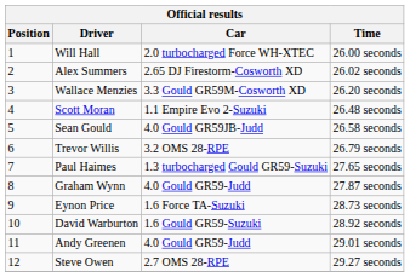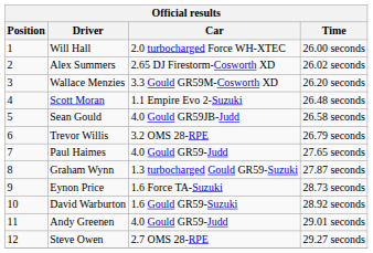 <table class="wikitable" style="font-size: 100%">
 <tr>
 <th colspan=4>Official results</th>
 </tr>
 <tr>
 <th>Position</th>
 <th>Driver</th>
 <th>Car</th>
 <th>Time</th>
 </tr>
 <tr>
 <td>1</td>
 <td>Will Hall</td>
 <td>2.0 <a href='#'>turbocharged</a> Force WH-XTEC</td>
 <td>26.00 seconds</td>
 </tr>
 <tr>
 <td>2</td>
 <td>Alex Summers</td>
 <td>2.65 DJ Firestorm-<a href='#'>Cosworth</a> XD</td>
 <td>26.02 seconds</td>
 </tr>
 <tr>
 <td>3</td>
 <td>Wallace Menzies</td>
 <td>3.3 <a href='#'>Gould</a> GR59M-<a href='#'>Cosworth</a> XD</td>
 <td>26.20 seconds</td>
 </tr>
 <tr>
 <td>4</td>
 <td><a href='#'>Scott Moran</a></td>
 <td>1.1 Empire Evo 2-<a href='#'>Suzuki</a></td>
 <td>26.48 seconds</td>
 </tr>
 <tr>
 <td>5</td>
 <td>Sean Gould</td>
 <td>4.0 <a href='#'>Gould</a> GR59JB-<a href='#'>Judd</a></td>
 <td>26.58 seconds</td>
 </tr>
 <tr>
 <td>6</td>
 <td>Trevor Willis</td>
 <td>3.2 OMS 28-<a href='#'>RPE</a></td>
 <td>26.79 seconds</td>
 </tr>
 <tr>
 <td>7</td>
 <td>Paul Haimes</td>
-<td>1.3 <a href='#'>turbocharged</a> <a href='#'>Gould</a> GR59-<a href='#'>Suzuki</a></td>
+<td>4.0 <a href='#'>Gould</a> GR59-<a href='#'>Judd</a></td>
 <td>27.65 seconds</td>
 </tr>
 <tr>
 <td>8</td>
 <td>Graham Wynn</td>
-<td>4.0 <a href='#'>Gould</a> GR59-<a href='#'>Judd</a></td>
+<td>1.3 <a href='#'>turbocharged</a> <a href='#'>Gould</a> GR59-<a href='#'>Suzuki</a></td>
 <td>27.87 seconds</td>
 </tr>
 <tr>
 <td>9</td>
 <td>Eynon Price</td>
 <td>1.6 Force TA-<a href='#'>Suzuki</a></td>
 <td>28.73 seconds</td>
 </tr>
 <tr>
 <td>10</td>
 <td>David Warburton</td>
 <td>1.6 <a href='#'>Gould</a> GR59-<a href='#'>Suzuki</a></td>
 <td>28.92 seconds</td>
 </tr>
 <tr>
 <td>11</td>
 <td>Andy Greenen</td>
 <td>4.0 <a href='#'>Gould</a> GR59-<a href='#'>Judd</a></td>
 <td>29.01 seconds</td>
 </tr>
 <tr>
 <td>12</td>
 <td>Steve Owen</td>
 <td>2.7 OMS 28-<a href='#'>RPE</a></td>
 <td>29.27 seconds</td>
 </tr>
 <tr>
 </tr>
 </table>
